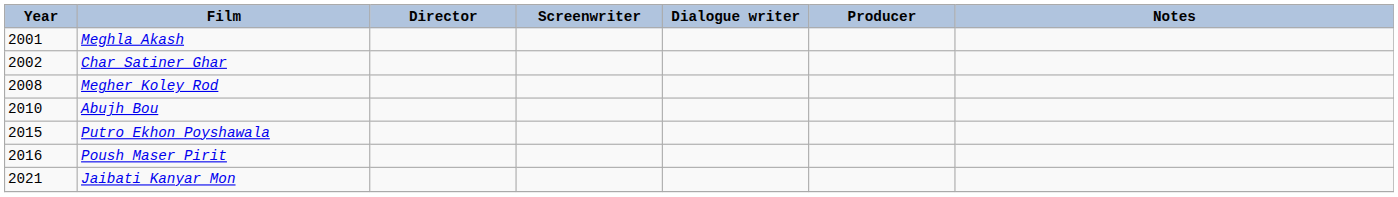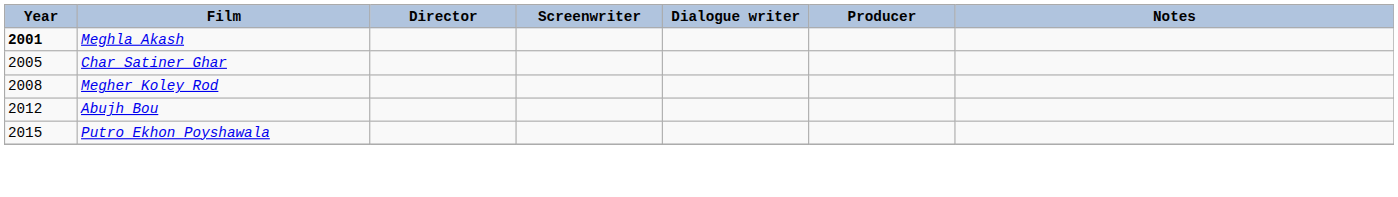 <table class="wikitable" width="100%" style="font-size: 100%;">
 <tr>
 <th style="background:#B0C4DE; width:5%">Year</th>
 <th style="background:#B0C4DE; width:20%">Film</th>
 <th style="background:#B0C4DE; width:10%">Director</th>
 <th style="background:#B0C4DE; width:10%">Screenwriter</th>
 <th style="background:#B0C4DE; width:10%">Dialogue writer</th>
 <th style="background:#B0C4DE; width:10%">Producer</th>
 <th style="background:#B0C4DE; width:30%">Notes</th>
 </tr>
 <tr>
-<td>2001</td>
+<td><strong>2001</strong></td>
 <td><em><a href='#'>Meghla Akash</a></em></td>
 <td></td>
 <td></td>
 <td></td>
 <td></td>
 <td></td>
 </tr>
 <tr>
-<td>2002</td>
+<td>2005</td>
 <td><em><a href='#'>Char Satiner Ghar</a></em></td>
 <td></td>
 <td></td>
 <td></td>
 <td></td>
 <td></td>
 </tr>
 <tr>
 <td>2008</td>
 <td><em><a href='#'>Megher Koley Rod</a></em></td>
 <td></td>
 <td></td>
 <td></td>
 <td></td>
 <td></td>
 </tr>
 <tr>
-<td>2010</td>
+<td>2012</td>
 <td><em><a href='#'>Abujh Bou</a></em></td>
 <td></td>
 <td></td>
 <td></td>
 <td></td>
 <td></td>
 </tr>
 <tr>
 <td>2015</td>
 <td><em> <a href='#'>Putro Ekhon Poyshawala</a></em></td>
 <td></td>
 <td></td>
 <td></td>
 <td></td>
 <td></td>
 </tr>
 <tr>
-<td>2016</td>
-<td><em><a href='#'>Poush Maser Pirit</a></em></td>
-<td></td>
-<td></td>
-<td></td>
-<td></td>
-<td></td>
-</tr>
-<tr>
-<td>2021</td>
-<td><em><a href='#'>Jaibati Kanyar Mon</a></em></td>
-<td></td>
-<td></td>
-<td></td>
-<td></td>
-<td></td>
-</tr>
-<tr>
 </tr>
 </table>
